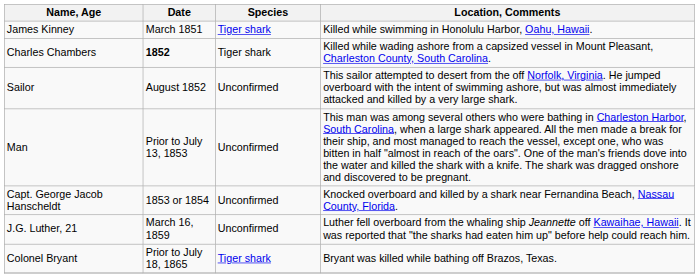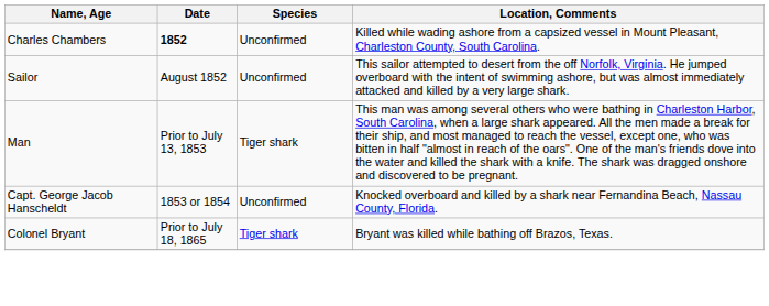 <table class="wikitable">
 <tr>
 <th width="200">Name, Age</th>
 <th width="100">Date</th>
 <th width="150">Species</th>
 <th width="550">Location, Comments</th>
 </tr>
 <tr>
-<td>James Kinney</td>
-<td>March 1851</td>
-<td><a href='#'>Tiger shark</a></td>
-<td>Killed while swimming in Honolulu Harbor, <a href='#'>Oahu, Hawaii</a>.</td>
-</tr>
-<tr>
 <td>Charles Chambers</td>
 <td><strong>1852</strong></td>
-<td>Tiger shark</td>
+<td>Unconfirmed</td>
 <td>Killed while wading ashore from a capsized vessel in Mount Pleasant, <a href='#'>Charleston County, South Carolina</a>.</td>
 </tr>
 <tr>
 <td>Sailor</td>
 <td>August 1852</td>
 <td>Unconfirmed</td>
 <td>This sailor attempted to desert from the  off <a href='#'>Norfolk, Virginia</a>. He jumped overboard with the intent of swimming ashore, but was almost immediately attacked and killed by a very large shark.</td>
 </tr>
 <tr>
 <td>Man</td>
 <td>Prior to July 13, 1853</td>
-<td>Unconfirmed</td>
+<td>Tiger shark</td>
 <td>This man was among several others who were bathing in <a href='#'>Charleston Harbor</a>, <a href='#'>South Carolina</a>, when a large shark appeared. All the men made a break for their ship, and most managed to reach the vessel, except one, who was bitten in half "almost in reach of the oars". One of the man's friends dove into the water and killed the shark with a knife. The shark was dragged onshore and discovered to be pregnant.</td>
 </tr>
 <tr>
 <td>Capt. George Jacob Hanscheldt</td>
 <td>1853 or 1854</td>
 <td>Unconfirmed</td>
 <td>Knocked overboard and killed by a shark near Fernandina Beach, <a href='#'>Nassau County, Florida</a>.</td>
-</tr>
-<tr>
-<td>J.G. Luther, 21</td>
-<td>March 16, 1859</td>
-<td>Unconfirmed</td>
-<td>Luther fell overboard from the whaling ship <em>Jeannette</em> off <a href='#'>Kawaihae, Hawaii</a>. It was reported that "the sharks had eaten him up" before help could reach him.</td>
 </tr>
 <tr>
 <td>Colonel Bryant</td>
 <td>Prior to July 18, 1865</td>
 <td><a href='#'>Tiger shark</a></td>
 <td>Bryant was killed while bathing off Brazos, Texas.</td>
 </tr>
 <tr>
 </tr>
 </table>
